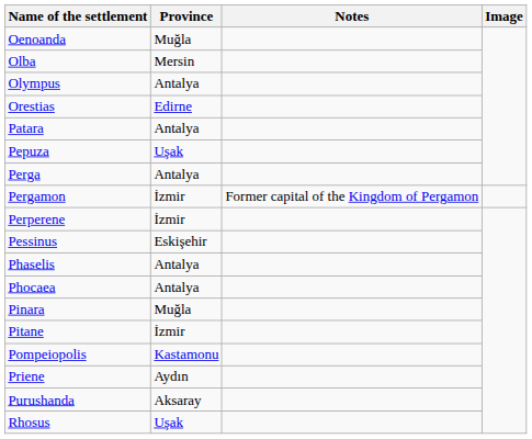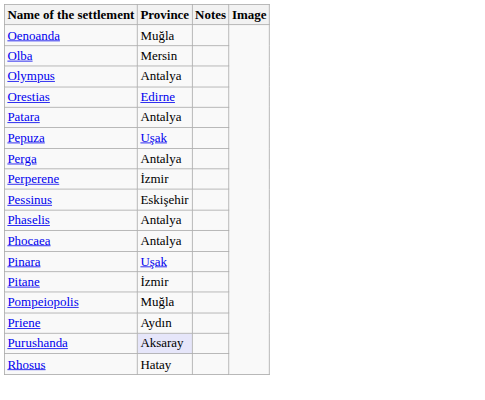 <table class="sortable wikitable">
 <tr>
 <th>Name of the settlement</th>
 <th>Province</th>
 <th>Notes</th>
 <th>Image</th>
 </tr>
 <tr>
 <td><a href='#'>Oenoanda</a></td>
 <td>Muğla</td>
 <td></td>
 </tr>
 <tr>
 <td><a href='#'>Olba</a></td>
 <td>Mersin</td>
 <td></td>
 </tr>
 <tr>
 <td><a href='#'>Olympus</a></td>
 <td>Antalya</td>
 <td></td>
 </tr>
 <tr>
 <td><a href='#'>Orestias</a></td>
 <td><a href='#'>Edirne</a></td>
 <td></td>
 </tr>
 <tr>
 <td><a href='#'>Patara</a></td>
 <td>Antalya</td>
 <td></td>
 </tr>
 <tr>
 <td><a href='#'>Pepuza</a></td>
 <td><a href='#'>Uşak</a></td>
 <td></td>
 </tr>
 <tr>
 <td><a href='#'>Perga</a></td>
 <td>Antalya</td>
 <td></td>
 </tr>
 <tr>
-<td><a href='#'>Pergamon</a></td>
-<td>İzmir</td>
-<td>Former capital of the <a href='#'>Kingdom of Pergamon</a></td>
-<td></td>
-</tr>
-<tr>
 <td><a href='#'>Perperene</a></td>
 <td>İzmir</td>
 <td></td>
 </tr>
 <tr>
 <td><a href='#'>Pessinus</a></td>
 <td>Eskişehir</td>
 <td></td>
 </tr>
 <tr>
 <td><a href='#'>Phaselis</a></td>
 <td>Antalya</td>
 <td></td>
 </tr>
 <tr>
 <td><a href='#'>Phocaea</a></td>
 <td>Antalya</td>
 <td></td>
 </tr>
 <tr>
 <td><a href='#'>Pinara</a></td>
-<td>Muğla</td>
+<td><a href='#'>Uşak</a></td>
 <td></td>
 </tr>
 <tr>
 <td><a href='#'>Pitane</a></td>
 <td>İzmir</td>
 <td></td>
 </tr>
 <tr>
 <td><a href='#'>Pompeiopolis</a></td>
-<td><a href='#'>Kastamonu</a></td>
+<td>Muğla</td>
 <td></td>
 </tr>
 <tr>
 <td><a href='#'>Priene</a></td>
 <td>Aydın</td>
 <td></td>
 </tr>
 <tr>
 <td><a href='#'>Purushanda</a></td>
-<td>Aksaray</td>
+<td style="background: lavender;">Aksaray</td>
 <td></td>
 </tr>
 <tr>
 <td><a href='#'>Rhosus</a></td>
-<td><a href='#'>Uşak</a></td>
+<td>Hatay</td>
 <td></td>
 </tr>
 </table>
